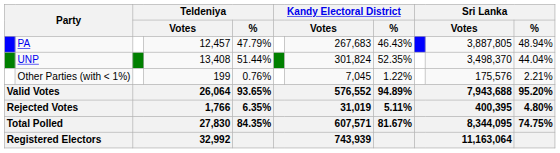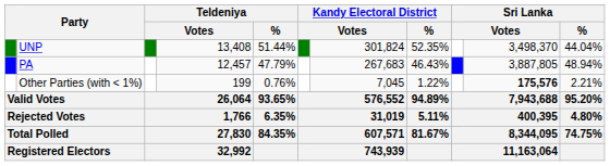 <table class="wikitable">
 <tr>
 <th colspan="2" width="144px"rowspan="2">Party</th>
 <th colspan="3" width="216px">Teldeniya</th>
 <th colspan="3" width="216px"><a href='#'>Kandy Electoral District</a></th>
 <th colspan="3" width="216px">Sri Lanka</th>
 </tr>
 <tr>
 <th colspan="2" width="144px">Votes</th>
 <th>%</th>
 <th colspan="2" width="144px">Votes</th>
 <th>%</th>
 <th colspan="2" width="144px">Votes</th>
 <th>%</th>
 </tr>
 <tr>
+<td style="background-color:green;" width="10px"></td>
+<td style="text-align:left;"><a href='#'>UNP</a></td>
+<td style="background-color:green;" width="10px"></td>
+<td style="text-align:right;">13,408</td>
+<td style="text-align:right;">51.44%</td>
+<td style="background-color:green;" width="10px"></td>
+<td style="text-align:right;">301,824</td>
+<td style="text-align:right;">52.35%</td>
+<td style="background-color:white;" width="10px"></td>
+<td style="text-align:right;">3,498,370</td>
+<td style="text-align:right;">44.04%</td>
+</tr>
+<tr>
 <td style="background-color:blue;" width="10px"></td>
 <td style="text-align:left;"><a href='#'>PA</a></td>
 <td style="background-color:white;" width="10px"></td>
 <td style="text-align:right;">12,457</td>
 <td style="text-align:right;">47.79%</td>
 <td style="background-color:white;" width="10px"></td>
 <td style="text-align:right;">267,683</td>
 <td style="text-align:right;">46.43%</td>
 <td style="background-color:blue;" width="10px"></td>
 <td style="text-align:right;">3,887,805</td>
 <td style="text-align:right;">48.94%</td>
 </tr>
 <tr>
-<td style="background-color:green;" width="10px"></td>
-<td style="text-align:left;"><a href='#'>UNP</a></td>
-<td style="background-color:green;" width="10px"></td>
-<td style="text-align:right;">13,408</td>
-<td style="text-align:right;">51.44%</td>
-<td style="background-color:green;" width="10px"></td>
-<td style="text-align:right;">301,824</td>
-<td style="text-align:right;">52.35%</td>
-<td style="background-color:white;" width="10px"></td>
-<td style="text-align:right;">3,498,370</td>
-<td style="text-align:right;">44.04%</td>
-</tr>
-<tr>
 <td style="background-color:white;" width="10px"></td>
 <td style="text-align:left;">Other Parties (with < 1%)</td>
 <td style="background-color:white;" width="10px"></td>
 <td style="text-align:right;">199</td>
 <td style="text-align:right;">0.76%</td>
 <td style="background-color:white;" width="10px"></td>
 <td style="text-align:right;">7,045</td>
 <td style="text-align:right;">1.22%</td>
 <td style="background-color:white;" width="10px"></td>
-<td style="text-align:right;">175,576</td>
+<td style="text-align:right;"><strong>175,576</strong></td>
 <td style="text-align:right;">2.21%</td>
 </tr>
 <tr>
 <th colspan="2" width="144px"style="text-align:left;">Valid Votes</th>
 <th style="text-align:right;"colspan="2" width="144px">26,064</th>
 <th style="text-align:right;">93.65%</th>
 <th style="text-align:right;"colspan="2" width="144px">576,552</th>
 <th style="text-align:right;">94.89%</th>
 <th style="text-align:right;"colspan="2" width="144px">7,943,688</th>
 <th style="text-align:right;">95.20%</th>
 </tr>
 <tr>
 <th colspan="2" width="144px"style="text-align:left;">Rejected Votes</th>
 <th style="text-align:right;"colspan="2" width="144px">1,766</th>
 <th style="text-align:right;">6.35%</th>
 <th style="text-align:right;"colspan="2" width="144px">31,019</th>
 <th style="text-align:right;">5.11%</th>
 <th style="text-align:right;"colspan="2" width="144px">400,395</th>
 <th style="text-align:right;">4.80%</th>
 </tr>
 <tr>
 <th colspan="2" width="144px"style="text-align:left;">Total Polled</th>
 <th style="text-align:right;"colspan="2" width="144px">27,830</th>
 <th style="text-align:right;">84.35%</th>
 <th style="text-align:right;"colspan="2" width="144px">607,571</th>
 <th style="text-align:right;">81.67%</th>
 <th style="text-align:right;"colspan="2" width="144px">8,344,095</th>
 <th style="text-align:right;">74.75%</th>
 </tr>
 <tr>
 <th colspan="2" width="144px"style="text-align:left;">Registered Electors</th>
 <th style="text-align:right;"colspan="2" width="144px">32,992</th>
 <th></th>
 <th style="text-align:right;"colspan="2" width="144px">743,939</th>
 <th></th>
 <th style="text-align:right;"colspan="2" width="144px">11,163,064</th>
 <th></th>
 </tr>
 </table>
